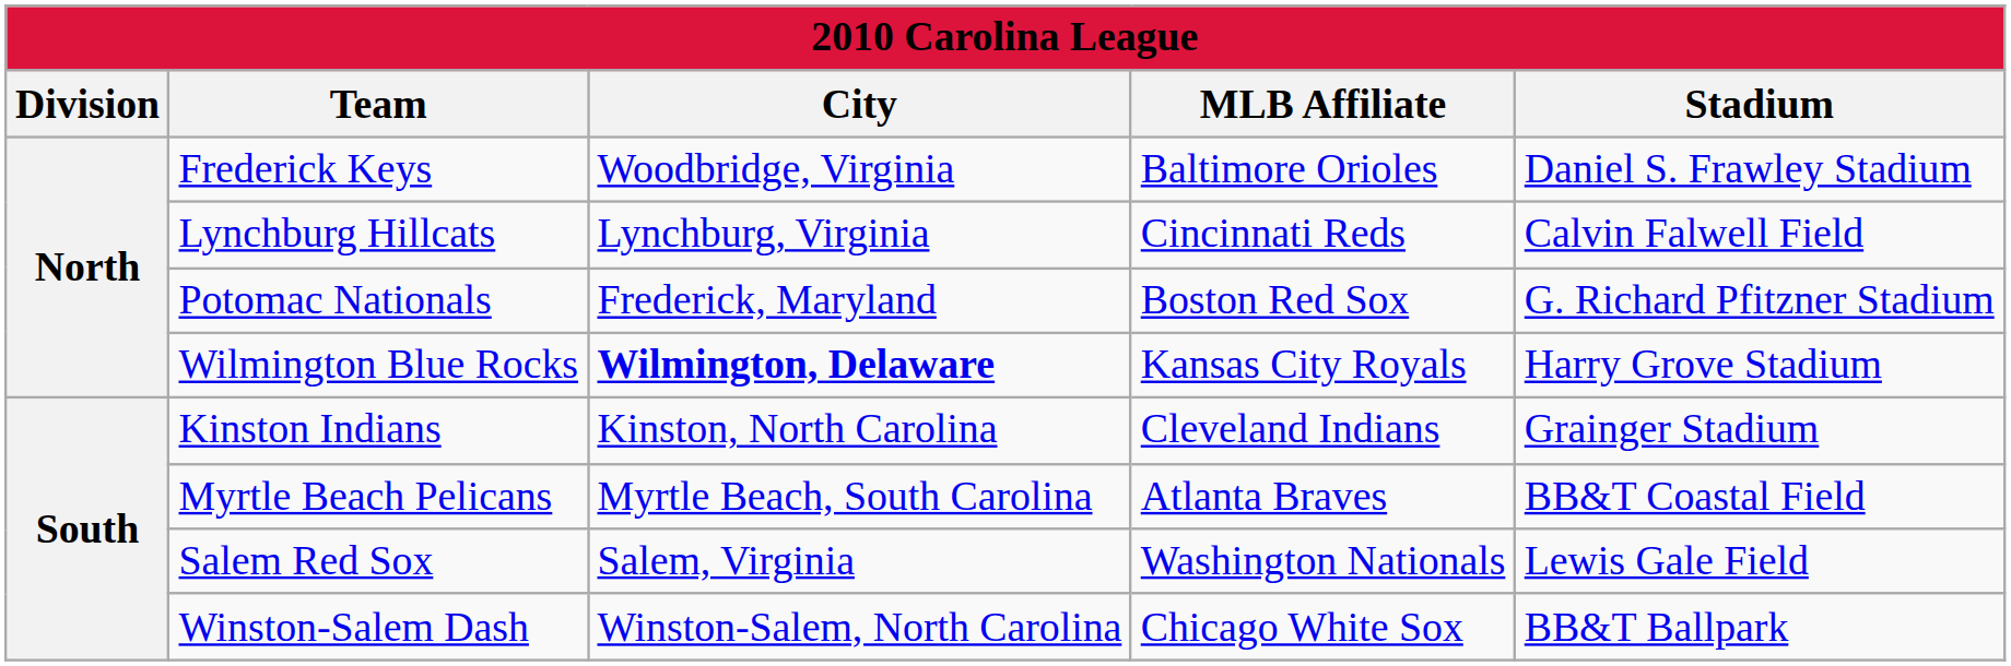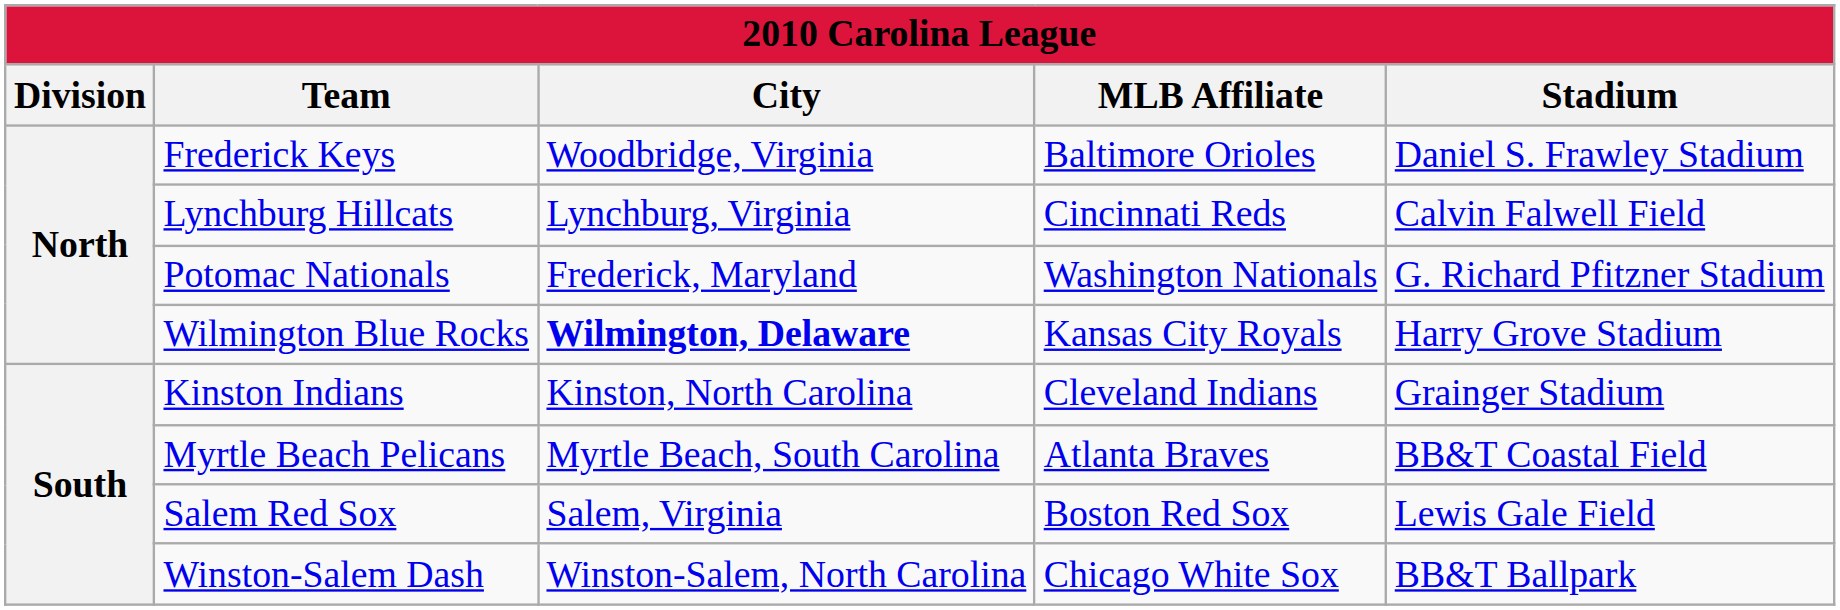 <table class="wikitable" style="width:auto">
 <tr>
 <td bgcolor="#DC143C" align="center" colspan="7"><strong><span>2010 Carolina League</span></strong></td>
 </tr>
 <tr>
 <th>Division</th>
 <th>Team</th>
 <th>City</th>
 <th>MLB Affiliate</th>
 <th>Stadium</th>
 </tr>
 <tr>
 <th rowspan="4">North</th>
 <td><a href='#'>Frederick Keys</a></td>
 <td><a href='#'>Woodbridge, Virginia</a></td>
 <td><a href='#'>Baltimore Orioles</a></td>
 <td><a href='#'>Daniel S. Frawley Stadium</a></td>
 </tr>
 <tr>
 <td><a href='#'>Lynchburg Hillcats</a></td>
 <td><a href='#'>Lynchburg, Virginia</a></td>
 <td><a href='#'>Cincinnati Reds</a></td>
 <td><a href='#'>Calvin Falwell Field</a></td>
 </tr>
 <tr>
 <td><a href='#'>Potomac Nationals</a></td>
 <td><a href='#'>Frederick, Maryland</a></td>
-<td><a href='#'>Boston Red Sox</a></td>
+<td><a href='#'>Washington Nationals</a></td>
 <td><a href='#'>G. Richard Pfitzner Stadium</a></td>
 </tr>
 <tr>
 <td><a href='#'>Wilmington Blue Rocks</a></td>
 <td><strong><a href='#'>Wilmington, Delaware</a></strong></td>
 <td><a href='#'>Kansas City Royals</a></td>
 <td><a href='#'>Harry Grove Stadium</a></td>
 </tr>
 <tr>
 <th rowspan="4">South</th>
 <td><a href='#'>Kinston Indians</a></td>
 <td><a href='#'>Kinston, North Carolina</a></td>
 <td><a href='#'>Cleveland Indians</a></td>
 <td><a href='#'>Grainger Stadium</a></td>
 </tr>
 <tr>
 <td><a href='#'>Myrtle Beach Pelicans</a></td>
 <td><a href='#'>Myrtle Beach, South Carolina</a></td>
 <td><a href='#'>Atlanta Braves</a></td>
 <td><a href='#'>BB&T Coastal Field</a></td>
 </tr>
 <tr>
 <td><a href='#'>Salem Red Sox</a></td>
 <td><a href='#'>Salem, Virginia</a></td>
-<td><a href='#'>Washington Nationals</a></td>
+<td><a href='#'>Boston Red Sox</a></td>
 <td><a href='#'>Lewis Gale Field</a></td>
 </tr>
 <tr>
 <td><a href='#'>Winston-Salem Dash</a></td>
 <td><a href='#'>Winston-Salem, North Carolina</a></td>
 <td><a href='#'>Chicago White Sox</a></td>
 <td><a href='#'>BB&T Ballpark</a></td>
 </tr>
 </table>
